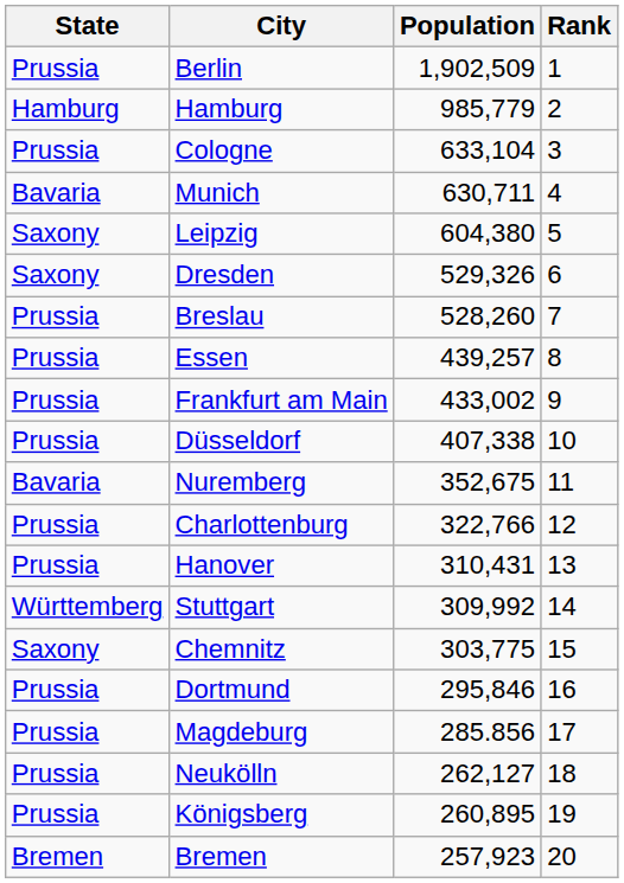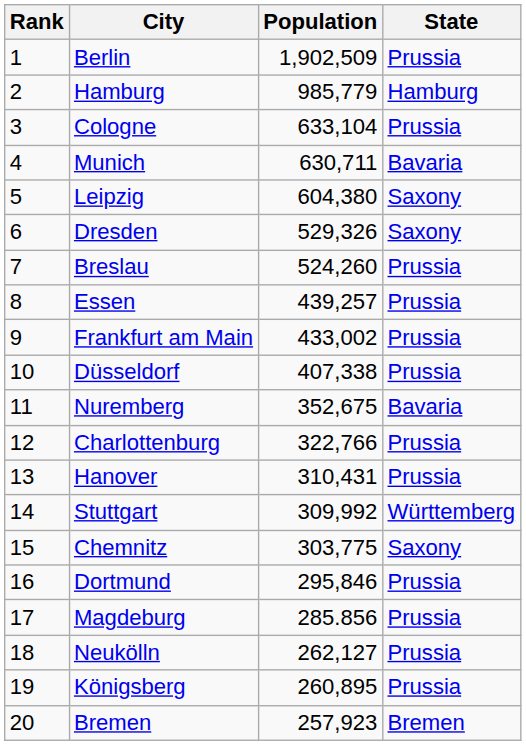 <table class="wikitable sortable zebra">
 <tr>
-<th>State</th>
+<th>Rank</th>
 <th>City</th>
 <th>Population</th>
-<th>Rank</th>
+<th>State</th>
 </tr>
 <tr>
-<td><a href='#'>Prussia</a></td>
+<td>1</td>
 <td><a href='#'>Berlin</a></td>
 <td align="right">1,902,509</td>
-<td>1</td>
+<td><a href='#'>Prussia</a></td>
 </tr>
 <tr>
-<td><a href='#'>Hamburg</a></td>
+<td>2</td>
 <td><a href='#'>Hamburg</a></td>
 <td align="right">985,779</td>
-<td>2</td>
+<td><a href='#'>Hamburg</a></td>
 </tr>
 <tr>
-<td><a href='#'>Prussia</a></td>
+<td>3</td>
 <td><a href='#'>Cologne</a></td>
 <td align="right">633,104</td>
-<td>3</td>
+<td><a href='#'>Prussia</a></td>
 </tr>
 <tr>
-<td><a href='#'>Bavaria</a></td>
+<td>4</td>
 <td><a href='#'>Munich</a></td>
 <td align="right">630,711</td>
-<td>4</td>
+<td><a href='#'>Bavaria</a></td>
 </tr>
 <tr>
-<td><a href='#'>Saxony</a></td>
+<td>5</td>
 <td><a href='#'>Leipzig</a></td>
 <td align="right">604,380</td>
-<td>5</td>
+<td><a href='#'>Saxony</a></td>
 </tr>
 <tr>
-<td><a href='#'>Saxony</a></td>
+<td>6</td>
 <td><a href='#'>Dresden</a></td>
 <td align="right">529,326</td>
-<td>6</td>
+<td><a href='#'>Saxony</a></td>
 </tr>
 <tr>
+<td>7</td>
+<td><a href='#'>Breslau</a></td>
+<td align="right">524,260</td>
 <td><a href='#'>Prussia</a></td>
-<td><a href='#'>Breslau</a></td>
-<td align="right">528,260</td>
-<td>7</td>
 </tr>
 <tr>
-<td><a href='#'>Prussia</a></td>
+<td>8</td>
 <td><a href='#'>Essen</a></td>
 <td align="right">439,257</td>
-<td>8</td>
+<td><a href='#'>Prussia</a></td>
 </tr>
 <tr>
-<td><a href='#'>Prussia</a></td>
+<td>9</td>
 <td><a href='#'>Frankfurt am Main</a></td>
 <td align="right">433,002</td>
-<td>9</td>
+<td><a href='#'>Prussia</a></td>
 </tr>
 <tr>
-<td><a href='#'>Prussia</a></td>
+<td>10</td>
 <td><a href='#'>Düsseldorf</a></td>
 <td align="right">407,338</td>
-<td>10</td>
+<td><a href='#'>Prussia</a></td>
 </tr>
 <tr>
-<td><a href='#'>Bavaria</a></td>
+<td>11</td>
 <td><a href='#'>Nuremberg</a></td>
 <td align="right">352,675</td>
-<td>11</td>
+<td><a href='#'>Bavaria</a></td>
 </tr>
 <tr>
-<td><a href='#'>Prussia</a></td>
+<td>12</td>
 <td><a href='#'>Charlottenburg</a></td>
 <td align="right">322,766</td>
-<td>12</td>
+<td><a href='#'>Prussia</a></td>
 </tr>
 <tr>
-<td><a href='#'>Prussia</a></td>
+<td>13</td>
 <td><a href='#'>Hanover</a></td>
 <td align="right">310,431</td>
-<td>13</td>
+<td><a href='#'>Prussia</a></td>
 </tr>
 <tr>
-<td><a href='#'>Württemberg</a></td>
+<td>14</td>
 <td><a href='#'>Stuttgart</a></td>
 <td align="right">309,992</td>
-<td>14</td>
+<td><a href='#'>Württemberg</a></td>
 </tr>
 <tr>
-<td><a href='#'>Saxony</a></td>
+<td>15</td>
 <td><a href='#'>Chemnitz</a></td>
 <td align="right">303,775</td>
-<td>15</td>
+<td><a href='#'>Saxony</a></td>
 </tr>
 <tr>
-<td><a href='#'>Prussia</a></td>
+<td>16</td>
 <td><a href='#'>Dortmund</a></td>
 <td align="right">295,846</td>
-<td>16</td>
+<td><a href='#'>Prussia</a></td>
 </tr>
 <tr>
-<td><a href='#'>Prussia</a></td>
+<td>17</td>
 <td><a href='#'>Magdeburg</a></td>
 <td align="right">285.856</td>
-<td>17</td>
+<td><a href='#'>Prussia</a></td>
 </tr>
 <tr>
-<td><a href='#'>Prussia</a></td>
+<td>18</td>
 <td><a href='#'>Neukölln</a></td>
 <td align="right">262,127</td>
-<td>18</td>
+<td><a href='#'>Prussia</a></td>
 </tr>
 <tr>
-<td><a href='#'>Prussia</a></td>
+<td>19</td>
 <td><a href='#'>Königsberg</a></td>
 <td align="right">260,895</td>
-<td>19</td>
+<td><a href='#'>Prussia</a></td>
 </tr>
 <tr>
-<td><a href='#'>Bremen</a></td>
+<td>20</td>
 <td><a href='#'>Bremen</a></td>
 <td align="right">257,923</td>
-<td>20</td>
+<td><a href='#'>Bremen</a></td>
 </tr>
 </table>
